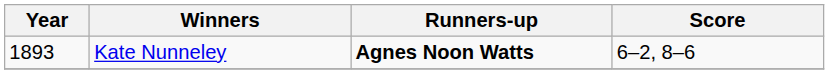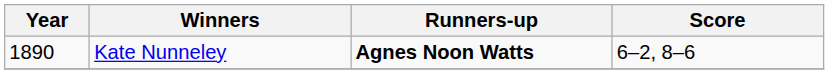 <table class="wikitable sortable">
 <tr>
 <th style="width:60px;">Year</th>
 <th style="width:200px;">Winners</th>
 <th style="width:200px;">Runners-up</th>
 <th style="width:160px;">Score</th>
 </tr>
 <tr>
-<td>1893</td>
+<td>1890</td>
 <td> <a href='#'>Kate Nunneley</a></td>
 <td><strong> Agnes Noon Watts</strong></td>
 <td>6–2, 8–6</td>
 </tr>
 <tr>
 </tr>
 </table>
